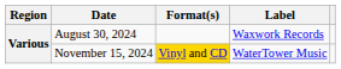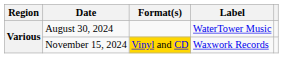 <table class="wikitable plainrowheaders">
 <tr>
 <th scope="col">Region</th>
 <th scope="col">Date</th>
 <th scope="col">Format(s)</th>
 <th scope="col">Label</th>
 <th scope="col"></th>
 </tr>
 <tr>
 <th rowspan="2" scope="row">Various</th>
 <td>August 30, 2024</td>
 <td></td>
-<td><a href='#'>Waxwork Records</a></td>
+<td><a href='#'>WaterTower Music</a></td>
 <td align="center"></td>
 </tr>
 <tr>
 <td>November 15, 2024</td>
 <td style="background: gold;"><a href='#'>Vinyl</a> and <a href='#'>CD</a></td>
-<td><a href='#'>WaterTower Music</a></td>
+<td><a href='#'>Waxwork Records</a></td>
 <td align="center"></td>
 </tr>
 </table>
